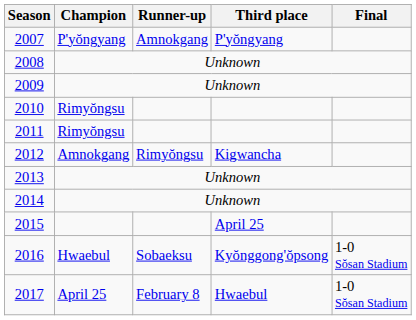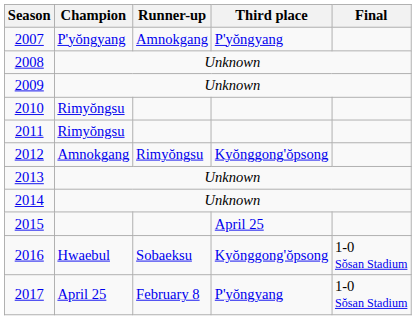 <table class="wikitable" style="text-align:left">
 <tr>
 <th>Season</th>
 <th>Champion</th>
 <th>Runner-up</th>
 <th>Third place</th>
 <th>Final</th>
 </tr>
 <tr>
 <td style="text-align:center"><a href='#'>2007</a></td>
 <td><a href='#'>P'yŏngyang</a></td>
 <td><a href='#'>Amnokgang</a></td>
 <td><a href='#'>P'yŏngyang</a></td>
 </tr>
 <tr>
 <td style="text-align:center"><a href='#'>2008</a></td>
 <td colspan="4" align="center"><em>Unknown</em></td>
 </tr>
 <tr>
 <td style="text-align:center"><a href='#'>2009</a></td>
 <td colspan="4" align="center"><em>Unknown</em></td>
 </tr>
 <tr>
 <td style="text-align:center"><a href='#'>2010</a></td>
 <td><a href='#'>Rimyŏngsu</a></td>
 <td></td>
 <td></td>
 </tr>
 <tr>
 <td style="text-align:center"><a href='#'>2011</a></td>
 <td><a href='#'>Rimyŏngsu</a></td>
 <td></td>
 <td></td>
 <td></td>
 </tr>
 <tr>
 <td style="text-align:center"><a href='#'>2012</a></td>
 <td><a href='#'>Amnokgang</a></td>
 <td><a href='#'>Rimyŏngsu</a></td>
-<td><a href='#'>Kigwancha</a></td>
+<td><a href='#'>Kyŏnggong'ŏpsong</a></td>
 <td></td>
 </tr>
 <tr>
 <td style="text-align:center"><a href='#'>2013</a></td>
 <td colspan="4" align="center"><em>Unknown</em></td>
 </tr>
 <tr>
 <td style="text-align:center"><a href='#'>2014</a></td>
 <td colspan="4" align="center"><em>Unknown</em></td>
 </tr>
 <tr>
 <td style="text-align:center"><a href='#'>2015</a></td>
 <td></td>
 <td></td>
 <td><a href='#'>April 25</a></td>
 </tr>
 <tr>
 <td style="text-align:center"><a href='#'>2016</a></td>
 <td><a href='#'>Hwaebul</a></td>
 <td><a href='#'>Sobaeksu</a></td>
 <td><a href='#'>Kyŏnggong'ŏpsong</a></td>
 <td>1-0<br><small><a href='#'>Sŏsan Stadium</a></small></td>
 </tr>
 <tr>
 <td style="text-align:center"><a href='#'>2017</a></td>
 <td><a href='#'>April 25</a></td>
 <td><a href='#'>February 8</a></td>
-<td><a href='#'>Hwaebul</a></td>
+<td><a href='#'>P'yŏngyang</a></td>
 <td>1-0<br><small><a href='#'>Sŏsan Stadium</a></small></td>
 </tr>
 </table>
